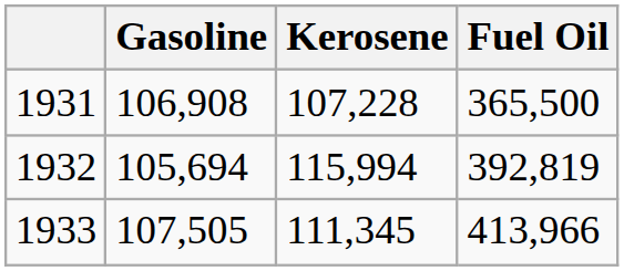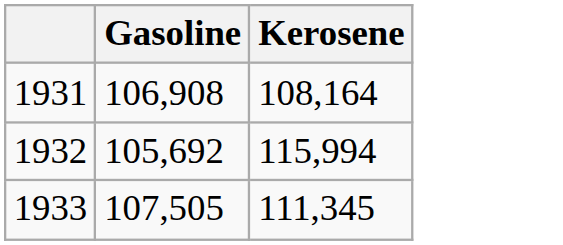 <table class=wikitable>
 <tr>
 <th></th>
 <th>Gasoline</th>
 <th>Kerosene</th>
-<th>Fuel Oil</th>
 </tr>
 <tr>
 <td>1931</td>
 <td>106,908</td>
-<td>107,228</td>
-<td>365,500</td>
+<td>108,164</td>
 </tr>
 <tr>
 <td>1932</td>
-<td>105,694</td>
+<td>105,692</td>
 <td>115,994</td>
-<td>392,819</td>
 </tr>
 <tr>
 <td>1933</td>
 <td>107,505</td>
 <td>111,345</td>
-<td>413,966</td>
 </tr>
 </table>
